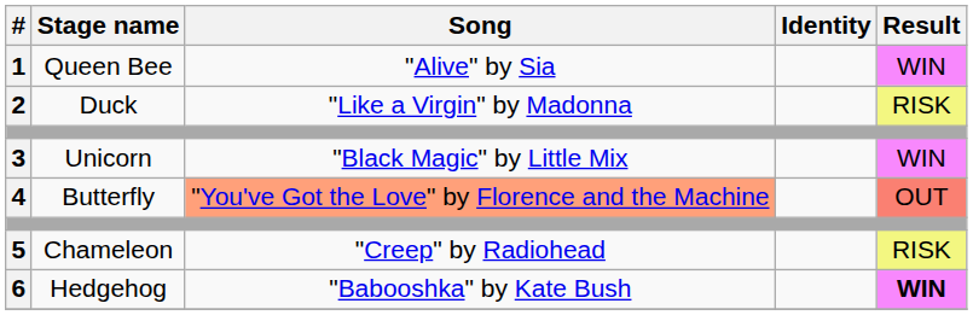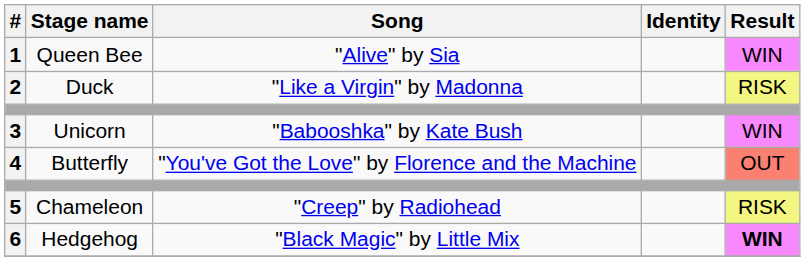 <table class="wikitable plainrowheaders" style="text-align: center;">
 <tr>
 <th>#</th>
 <th>Stage name</th>
 <th>Song</th>
 <th>Identity</th>
 <th>Result</th>
 </tr>
 <tr>
 <th>1</th>
 <td>Queen Bee</td>
 <td>"<a href='#'>Alive</a>" by <a href='#'>Sia</a></td>
 <td></td>
 <td bgcolor=#F888FD>WIN</td>
 </tr>
 <tr>
 <th>2</th>
 <td>Duck</td>
 <td>"<a href='#'>Like a Virgin</a>" by <a href='#'>Madonna</a></td>
 <td></td>
 <td bgcolor=#F3F781>RISK</td>
 </tr>
 <tr>
 <td colspan="5" style="background:darkgray"></td>
 </tr>
 <tr>
 <th>3</th>
 <td>Unicorn</td>
-<td>"<a href='#'>Black Magic</a>" by <a href='#'>Little Mix</a></td>
+<td>"<a href='#'>Babooshka</a>" by <a href='#'>Kate Bush</a></td>
 <td></td>
 <td bgcolor=#F888FD>WIN</td>
 </tr>
 <tr>
 <th>4</th>
 <td>Butterfly</td>
-<td style="background: lightsalmon;">"<a href='#'>You've Got the Love</a>" by <a href='#'>Florence and the Machine</a></td>
+<td>"<a href='#'>You've Got the Love</a>" by <a href='#'>Florence and the Machine</a></td>
 <td></td>
 <td bgcolor=salmon>OUT</td>
 </tr>
 <tr>
 <td colspan="5" style="background:darkgray"></td>
 </tr>
 <tr>
 <th>5</th>
 <td>Chameleon</td>
 <td>"<a href='#'>Creep</a>" by <a href='#'>Radiohead</a></td>
 <td></td>
 <td bgcolor=#F3F781>RISK</td>
 </tr>
 <tr>
 <th>6</th>
 <td>Hedgehog</td>
-<td>"<a href='#'>Babooshka</a>" by <a href='#'>Kate Bush</a></td>
+<td>"<a href='#'>Black Magic</a>" by <a href='#'>Little Mix</a></td>
 <td></td>
 <td bgcolor=#F888FD><strong>WIN</strong></td>
 </tr>
 <tr>
 </tr>
 </table>
